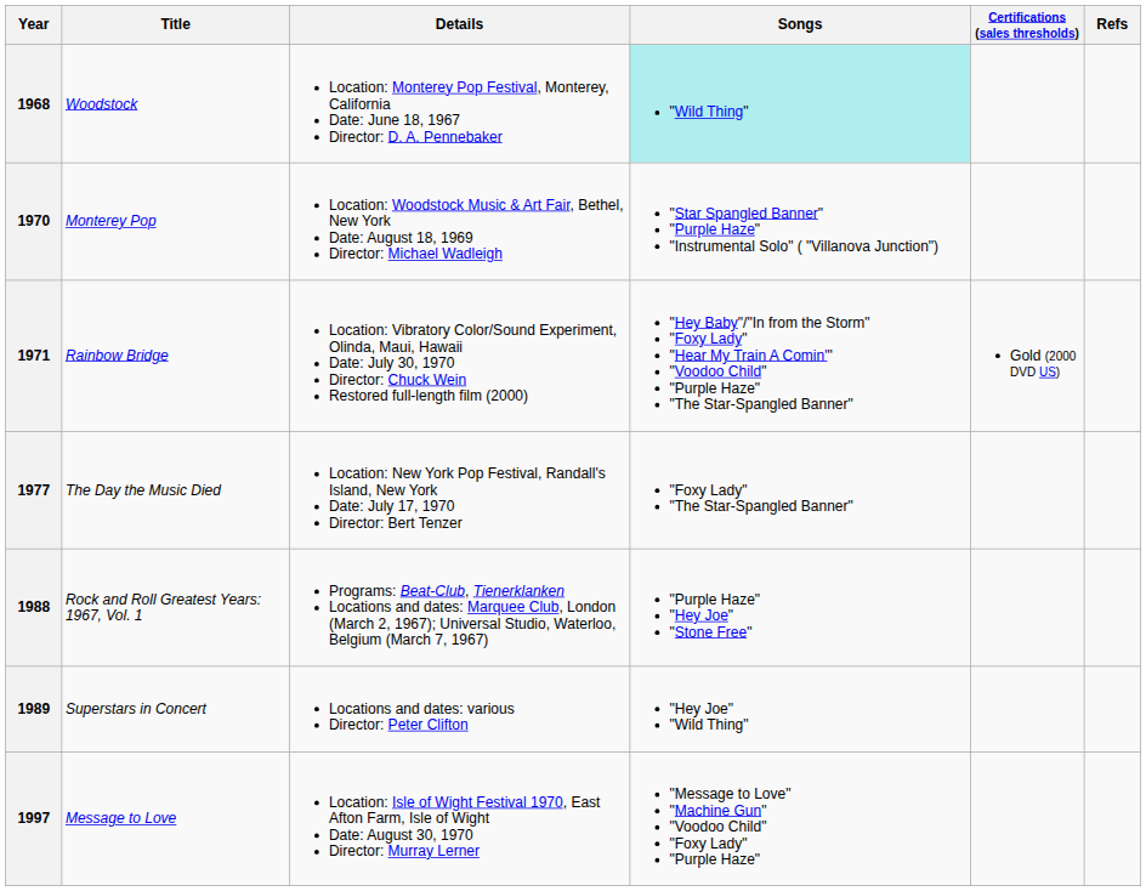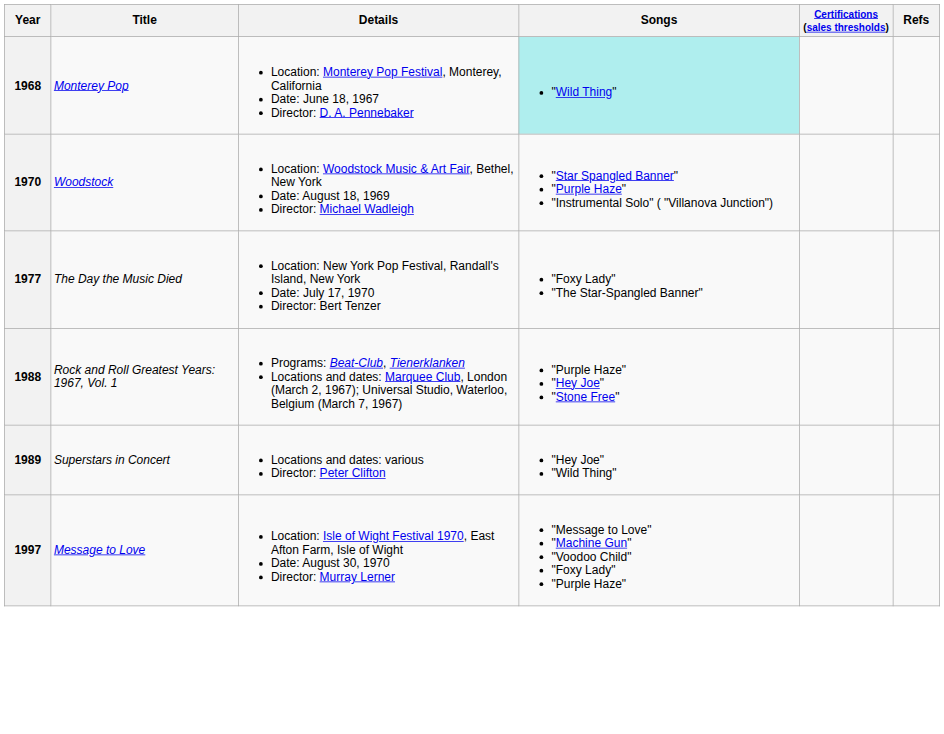 <table class="wikitable plainrowheaders"  border="1"">
 <tr>
 <th scope="col" width=5%>Year</th>
 <th scope="col" width=20%>Title</th>
 <th scope="col" width=30%>Details</th>
 <th scope="col" width=30%>Songs</th>
 <th scope="col" width=10%><small><a href='#'>Certifications</a></small><br><small>(<a href='#'>sales thresholds</a>)</small></th>
 <th scope="col" width=5%>Refs</th>
 </tr>
 <tr>
 <th scope="row">1968</th>
-<td><em><a href='#'>Woodstock</a></em></td>
+<td><em><a href='#'>Monterey Pop</a></em></td>
 <td><br><ul><li>Location: <a href='#'>Monterey Pop Festival</a>, Monterey, California</li><li>Date: June 18, 1967</li><li>Director: <a href='#'>D. A. Pennebaker</a></li></ul></td>
 <td style="background: paleturquoise;"><br><ul><li>"<a href='#'>Wild Thing</a>"</li></ul></td>
 <td></td>
 <td></td>
 </tr>
 <tr>
 <th scope="row">1970</th>
-<td><em><a href='#'>Monterey Pop</a></em></td>
+<td><em><a href='#'>Woodstock</a></em></td>
 <td><br><ul><li>Location: <a href='#'>Woodstock Music & Art Fair</a>, Bethel, New York</li><li>Date: August 18, 1969</li><li>Director: <a href='#'>Michael Wadleigh</a></li></ul></td>
 <td><br><ul><li>"<a href='#'>Star Spangled Banner</a>"</li><li>"<a href='#'>Purple Haze</a>"</li><li>"Instrumental Solo" ( "Villanova Junction")</li></ul></td>
 <td></td>
 <td></td>
-</tr>
-<tr>
-<th scope="row">1971</th>
-<td><em><a href='#'>Rainbow Bridge</a></em></td>
-<td><br><ul><li>Location: Vibratory Color/Sound Experiment, Olinda, Maui, Hawaii</li><li>Date: July 30, 1970</li><li>Director: <a href='#'>Chuck Wein</a></li><li>Restored full-length film (2000)</li></ul></td>
-<td><br><ul><li>"<a href='#'>Hey Baby</a>"/"In from the Storm"</li><li>"<a href='#'>Foxy Lady</a>"</li><li>"<a href='#'>Hear My Train A Comin'</a>"</li><li>"<a href='#'>Voodoo Child</a>"</li><li>"Purple Haze"</li><li>"The Star-Spangled Banner"</li></ul></td>
-<td><br><ul><li>Gold <small>(2000 DVD <a href='#'>US</a>)</small></li></ul></td>
-<td><br></td>
 </tr>
 <tr>
 <th scope="row">1977</th>
 <td><em>The Day the Music Died</em></td>
 <td><br><ul><li>Location: New York Pop Festival, Randall's Island, New York</li><li>Date: July 17, 1970</li><li>Director: Bert Tenzer</li></ul></td>
 <td><br><ul><li>"Foxy Lady"</li><li>"The Star-Spangled Banner"</li></ul></td>
 <td></td>
 <td></td>
 </tr>
 <tr>
 <th scope="row">1988</th>
 <td><em>Rock and Roll Greatest Years: 1967, Vol. 1</em></td>
 <td><br><ul><li>Programs: <em><a href='#'>Beat-Club</a></em>, <em><a href='#'>Tienerklanken</a></em></li><li>Locations and dates: <a href='#'>Marquee Club</a>, London (March 2, 1967); Universal Studio, Waterloo, Belgium (March 7, 1967)</li></ul></td>
 <td><br><ul><li>"Purple Haze"</li><li>"<a href='#'>Hey Joe</a>"</li><li>"<a href='#'>Stone Free</a>"</li></ul></td>
 <td></td>
 <td></td>
 </tr>
 <tr>
 <th scope="row">1989</th>
 <td><em>Superstars in Concert</em></td>
 <td><br><ul><li>Locations and dates: various</li><li>Director: <a href='#'>Peter Clifton</a></li></ul></td>
 <td><br><ul><li>"Hey Joe"</li><li>"Wild Thing"</li></ul></td>
 <td></td>
 <td></td>
 </tr>
 <tr>
 <th scope="row">1997</th>
 <td><em><a href='#'>Message to Love</a></em></td>
 <td><br><ul><li>Location: <a href='#'>Isle of Wight Festival 1970</a>, East Afton Farm, Isle of Wight</li><li>Date: August 30, 1970</li><li>Director: <a href='#'>Murray Lerner</a></li></ul></td>
 <td><br><ul><li>"Message to Love"</li><li>"<a href='#'>Machine Gun</a>"</li><li>"Voodoo Child"</li><li>"Foxy Lady"</li><li>"Purple Haze"</li></ul></td>
 <td></td>
 <td></td>
 </tr>
 </table>
